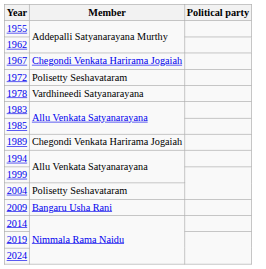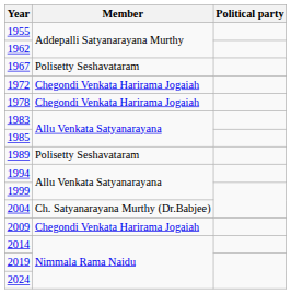 <table class="wikitable sortable">
 <tr>
 <th>Year</th>
 <th>Member</th>
 <th colspan="2">Political party</th>
 </tr>
 <tr>
 <td><a href='#'>1955</a></td>
 <td rowspan=2>Addepalli Satyanarayana Murthy</td>
 <td></td>
 </tr>
 <tr>
 <td><a href='#'>1962</a></td>
 </tr>
 <tr>
 <td><a href='#'>1967</a></td>
+<td>Polisetty Seshavataram</td>
+<td></td>
+</tr>
+<tr>
+<td><a href='#'>1972</a></td>
 <td><a href='#'>Chegondi Venkata Harirama Jogaiah</a></td>
 <td></td>
 </tr>
 <tr>
-<td><a href='#'>1972</a></td>
-<td>Polisetty Seshavataram</td>
-<td></td>
-</tr>
-<tr>
 <td><a href='#'>1978</a></td>
-<td>Vardhineedi Satyanarayana</td>
+<td><a href='#'>Chegondi Venkata Harirama Jogaiah</a></td>
 </tr>
 <tr>
 <td><a href='#'>1983</a></td>
 <td rowspan=2><a href='#'>Allu Venkata Satyanarayana</a></td>
 <td></td>
 </tr>
 <tr>
 <td><a href='#'>1985</a></td>
 </tr>
 <tr>
 <td><a href='#'>1989</a></td>
-<td>Chegondi Venkata Harirama Jogaiah</td>
+<td>Polisetty Seshavataram</td>
 <td></td>
 </tr>
 <tr>
 <td><a href='#'>1994</a></td>
 <td rowspan=2>Allu Venkata Satyanarayana</td>
 <td></td>
 </tr>
 <tr>
 <td><a href='#'>1999</a></td>
 </tr>
 <tr>
 <td><a href='#'>2004</a></td>
-<td>Polisetty Seshavataram</td>
+<td>Ch. Satyanarayana Murthy (Dr.Babjee)</td>
 </tr>
 <tr>
 <td><a href='#'>2009</a></td>
-<td><a href='#'>Bangaru Usha Rani</a></td>
+<td><a href='#'>Chegondi Venkata Harirama Jogaiah</a></td>
 <td></td>
 </tr>
 <tr>
 <td><a href='#'>2014</a></td>
 <td rowspan=3><a href='#'>Nimmala Rama Naidu</a></td>
 <td></td>
 </tr>
 <tr>
 <td><a href='#'>2019</a></td>
 </tr>
 <tr>
 <td><a href='#'>2024</a></td>
 </tr>
 </table>
